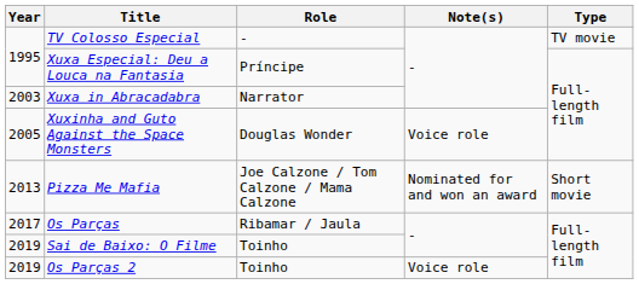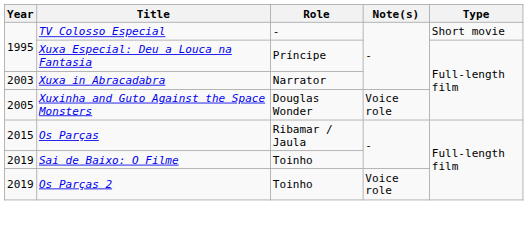 <table class="wikitable sortable">
 <tr>
 <th>Year</th>
 <th>Title</th>
 <th>Role</th>
 <th>Note(s)</th>
 <th>Type</th>
 </tr>
 <tr>
 <td rowspan="2">1995</td>
 <td><em><a href='#'>TV Colosso Especial</a></em></td>
 <td>-</td>
 <td rowspan="3">-</td>
-<td>TV movie</td>
+<td>Short movie</td>
 </tr>
 <tr>
 <td><em><a href='#'>Xuxa Especial: Deu a Louca na Fantasia</a></em></td>
 <td>Príncipe</td>
 <td rowspan="3">Full-length film</td>
 </tr>
 <tr>
 <td>2003</td>
 <td><em><a href='#'>Xuxa in Abracadabra</a></em></td>
 <td>Narrator</td>
 </tr>
 <tr>
 <td>2005</td>
 <td><em><a href='#'>Xuxinha and Guto Against the Space Monsters</a></em></td>
 <td>Douglas Wonder</td>
 <td>Voice role</td>
 </tr>
 <tr>
-<td>2013</td>
-<td><em><a href='#'>Pizza Me Mafia</a></em></td>
-<td>Joe Calzone / Tom Calzone / Mama Calzone</td>
-<td>Nominated for and won an award</td>
-<td>Short movie</td>
-</tr>
-<tr>
-<td>2017</td>
+<td>2015</td>
 <td><em><a href='#'>Os Parças</a></em></td>
 <td>Ribamar / Jaula</td>
 <td rowspan="2">-</td>
 <td rowspan="3">Full-length film</td>
 </tr>
 <tr>
 <td>2019</td>
 <td><em><a href='#'>Sai de Baixo: O Filme</a></em></td>
 <td>Toinho</td>
 </tr>
 <tr>
 <td rowspan="2">2019</td>
 <td><em><a href='#'>Os Parças 2</a></em></td>
 <td>Toinho</td>
 <td>Voice role</td>
 </tr>
 </table>
